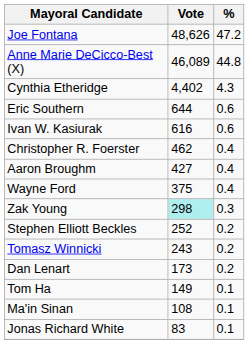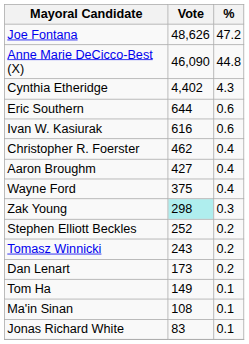 <table class="wikitable">
 <tr>
 <th bgcolor="#DDDDFF" width="200px">Mayoral Candidate </th>
 <th bgcolor="#DDDDFF" width="50px">Vote</th>
 <th bgcolor="#DDDDFF" width="30px">%</th>
 </tr>
 <tr>
 <td><a href='#'>Joe Fontana</a></td>
 <td>48,626</td>
 <td>47.2</td>
 </tr>
 <tr>
 <td><a href='#'>Anne Marie DeCicco-Best</a>  (X)</td>
-<td>46,089</td>
+<td>46,090</td>
 <td>44.8</td>
 </tr>
 <tr>
 <td>Cynthia Etheridge</td>
 <td>4,402</td>
 <td>4.3</td>
 </tr>
 <tr>
 <td>Eric Southern</td>
 <td>644</td>
 <td>0.6</td>
 </tr>
 <tr>
 <td>Ivan W. Kasiurak</td>
 <td>616</td>
 <td>0.6</td>
 </tr>
 <tr>
 <td>Christopher R. Foerster</td>
 <td>462</td>
 <td>0.4</td>
 </tr>
 <tr>
 <td>Aaron Broughm</td>
 <td>427</td>
 <td>0.4</td>
 </tr>
 <tr>
 <td>Wayne Ford</td>
 <td>375</td>
 <td>0.4</td>
 </tr>
 <tr>
 <td>Zak Young</td>
 <td style="background: paleturquoise;">298</td>
 <td>0.3</td>
 </tr>
 <tr>
 <td>Stephen Elliott Beckles</td>
 <td>252</td>
 <td>0.2</td>
 </tr>
 <tr>
 <td><a href='#'>Tomasz Winnicki</a></td>
 <td>243</td>
 <td>0.2</td>
 </tr>
 <tr>
 <td>Dan Lenart</td>
 <td>173</td>
 <td>0.2</td>
 </tr>
 <tr>
 <td>Tom Ha</td>
 <td>149</td>
 <td>0.1</td>
 </tr>
 <tr>
 <td>Ma'in Sinan</td>
 <td>108</td>
 <td>0.1</td>
 </tr>
 <tr>
 <td>Jonas Richard White</td>
 <td>83</td>
 <td>0.1</td>
 </tr>
 <tr>
 </tr>
 </table>
